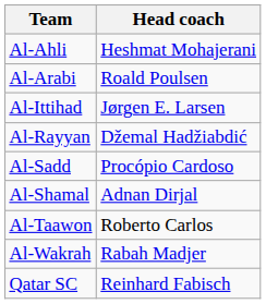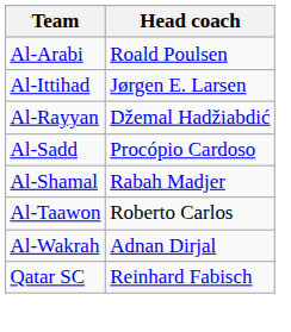 <table class="wikitable">
 <tr>
 <th>Team</th>
 <th>Head coach</th>
-</tr>
-<tr>
-<td><a href='#'>Al-Ahli</a></td>
-<td> <a href='#'>Heshmat Mohajerani</a></td>
 </tr>
 <tr>
 <td><a href='#'>Al-Arabi</a></td>
 <td> <a href='#'>Roald Poulsen</a></td>
 </tr>
 <tr>
 <td><a href='#'>Al-Ittihad</a></td>
 <td> <a href='#'>Jørgen E. Larsen</a></td>
 </tr>
 <tr>
 <td><a href='#'>Al-Rayyan</a></td>
 <td> <a href='#'>Džemal Hadžiabdić</a></td>
 </tr>
 <tr>
 <td><a href='#'>Al-Sadd</a></td>
 <td> <a href='#'>Procópio Cardoso</a></td>
 </tr>
 <tr>
 <td><a href='#'>Al-Shamal</a></td>
-<td> <a href='#'>Adnan Dirjal</a></td>
+<td> <a href='#'>Rabah Madjer</a></td>
 </tr>
 <tr>
 <td><a href='#'>Al-Taawon</a></td>
 <td> Roberto Carlos</td>
 </tr>
 <tr>
 <td><a href='#'>Al-Wakrah</a></td>
-<td> <a href='#'>Rabah Madjer</a></td>
+<td> <a href='#'>Adnan Dirjal</a></td>
 </tr>
 <tr>
 <td><a href='#'>Qatar SC</a></td>
 <td> <a href='#'>Reinhard Fabisch</a></td>
 </tr>
 </table>
